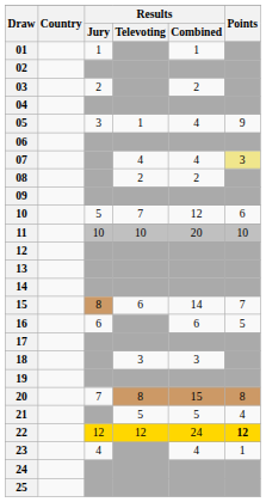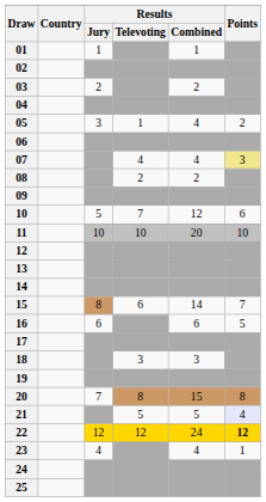 <table class="sortable wikitable collapsible plainrowheaders" style="text-align:center;">
 <tr>
 </tr>
 <tr>
 <th scope="col" rowspan="2">Draw</th>
 <th scope="col" rowspan="2">Country</th>
 <th scope="col" colspan="3">Results</th>
 <th scope="col" rowspan="2">Points</th>
 </tr>
 <tr>
 <th scope="col">Jury</th>
 <th scope="col">Televoting</th>
 <th scope="col">Combined</th>
 </tr>
 <tr>
 <th scope="row" style="text-align:center;">01</th>
 <td style="text-align:left;"></td>
 <td>1</td>
 <td style="background:#AAAAAA;"></td>
 <td>1</td>
 <td style="background:#AAAAAA;"></td>
 </tr>
 <tr>
 <th scope="row" style="text-align:center;">02</th>
 <td style="text-align:left;"></td>
 <td style="background:#AAAAAA;"></td>
 <td style="background:#AAAAAA;"></td>
 <td style="background:#AAAAAA;"></td>
 <td style="background:#AAAAAA;"></td>
 </tr>
 <tr>
 <th scope="row" style="text-align:center;">03</th>
 <td style="text-align:left;"></td>
 <td>2</td>
 <td style="background:#AAAAAA;"></td>
 <td>2</td>
 <td style="background:#AAAAAA;"></td>
 </tr>
 <tr>
 <th scope="row" style="text-align:center;">04</th>
 <td style="text-align:left;"></td>
 <td style="background:#AAAAAA;"></td>
 <td style="background:#AAAAAA;"></td>
 <td style="background:#AAAAAA;"></td>
 <td style="background:#AAAAAA;"></td>
 </tr>
 <tr>
 <th scope="row" style="text-align:center;">05</th>
 <td style="text-align:left;"></td>
 <td>3</td>
 <td>1</td>
 <td>4</td>
-<td>9</td>
+<td>2</td>
 </tr>
 <tr>
 <th scope="row" style="text-align:center;">06</th>
 <td style="text-align:left;"></td>
 <td style="background:#AAAAAA;"></td>
 <td style="background:#AAAAAA;"></td>
 <td style="background:#AAAAAA;"></td>
 <td style="background:#AAAAAA;"></td>
 </tr>
 <tr>
 <th scope="row" style="text-align:center;">07</th>
 <td style="text-align:left;"></td>
 <td style="background:#AAAAAA;"></td>
 <td>4</td>
 <td>4</td>
 <td style="background: khaki;">3</td>
 </tr>
 <tr>
 <th scope="row" style="text-align:center;">08</th>
 <td style="text-align:left;"></td>
 <td style="background:#AAAAAA;"></td>
 <td>2</td>
 <td>2</td>
 <td style="background:#AAAAAA;"></td>
 </tr>
 <tr>
 <th scope="row" style="text-align:center;">09</th>
 <td style="text-align:left;"></td>
 <td style="background:#AAAAAA;"></td>
 <td style="background:#AAAAAA;"></td>
 <td style="background:#AAAAAA;"></td>
 <td style="background:#AAAAAA;"></td>
 </tr>
 <tr>
 <th scope="row" style="text-align:center;">10</th>
 <td style="text-align:left;"></td>
 <td>5</td>
 <td>7</td>
 <td>12</td>
 <td>6</td>
 </tr>
 <tr>
 <th scope="row" style="text-align:center;">11</th>
 <td style="text-align:left;"></td>
 <td style="background:silver;">10</td>
 <td style="background:silver;">10</td>
 <td style="background:silver;">20</td>
 <td style="background:silver;">10</td>
 </tr>
 <tr>
 <th scope="row" style="text-align:center;">12</th>
 <td style="text-align:left;"></td>
 <td style="background:#AAAAAA;"></td>
 <td style="background:#AAAAAA;"></td>
 <td style="background:#AAAAAA;"></td>
 <td style="background:#AAAAAA;"></td>
 </tr>
 <tr class="sortbottom">
 <th scope="row" style="text-align:center;">13</th>
 <td style="text-align:left;"></td>
 <td style="background:#AAAAAA;"></td>
 <td style="background:#AAAAAA;"></td>
 <td style="background:#AAAAAA;"></td>
 <td style="background:#AAAAAA;"></td>
 </tr>
 <tr>
 <th scope="row" style="text-align:center;">14</th>
 <td style="text-align:left;"></td>
 <td style="background:#AAAAAA;"></td>
 <td style="background:#AAAAAA;"></td>
 <td style="background:#AAAAAA;"></td>
 <td style="background:#AAAAAA;"></td>
 </tr>
 <tr>
 <th scope="row" style="text-align:center;">15</th>
 <td style="text-align:left;"></td>
 <td style="background:#CC9966;">8</td>
 <td>6</td>
 <td>14</td>
 <td>7</td>
 </tr>
 <tr>
 <th scope="row" style="text-align:center;">16</th>
 <td style="text-align:left;"></td>
 <td>6</td>
 <td style="background:#AAAAAA;"></td>
 <td>6</td>
 <td>5</td>
 </tr>
 <tr>
 <th scope="row" style="text-align:center;">17</th>
 <td style="text-align:left;"></td>
 <td style="background:#AAAAAA;"></td>
 <td style="background:#AAAAAA;"></td>
 <td style="background:#AAAAAA;"></td>
 <td style="background:#AAAAAA;"></td>
 </tr>
 <tr>
 <th scope="row" style="text-align:center;">18</th>
 <td style="text-align:left;"></td>
 <td style="background:#AAAAAA;"></td>
 <td>3</td>
 <td>3</td>
 <td style="background:#AAAAAA;"></td>
 </tr>
 <tr>
 <th scope="row" style="text-align:center;">19</th>
 <td style="text-align:left;"></td>
 <td style="background:#AAAAAA;"></td>
 <td style="background:#AAAAAA;"></td>
 <td style="background:#AAAAAA;"></td>
 <td style="background:#AAAAAA;"></td>
 </tr>
 <tr>
 <th scope="row" style="text-align:center;">20</th>
 <td style="text-align:left;"></td>
 <td>7</td>
 <td style="background:#CC9966;">8</td>
 <td style="background:#CC9966;">15</td>
 <td style="background:#CC9966;">8</td>
 </tr>
 <tr>
 <th scope="row" style="text-align:center;">21</th>
 <td style="text-align:left;"></td>
 <td style="background:#AAAAAA;"></td>
 <td>5</td>
 <td>5</td>
-<td>4</td>
+<td style="background: lavender;">4</td>
 </tr>
 <tr>
 <th scope="row" style="text-align:center;">22</th>
 <td style="text-align:left;"></td>
 <td style="background:gold;">12</td>
 <td style="background:gold;">12</td>
 <td style="background:gold;">24</td>
 <td style="background:gold;"><strong>12</strong></td>
 </tr>
 <tr>
 <th scope="row" style="text-align:center;">23</th>
 <td style="text-align:left;"></td>
 <td>4</td>
 <td style="background:#AAAAAA;"></td>
 <td>4</td>
 <td>1</td>
 </tr>
 <tr>
 <th scope="row" style="text-align:center;">24</th>
 <td style="text-align:left;"></td>
 <td style="background:#AAAAAA;"></td>
 <td style="background:#AAAAAA;"></td>
 <td style="background:#AAAAAA;"></td>
 <td style="background:#AAAAAA;"></td>
 </tr>
 <tr>
 <th scope="row" style="text-align:center;">25</th>
 <td style="text-align:left;"></td>
 <td style="background:#AAAAAA;"></td>
 <td style="background:#AAAAAA;"></td>
 <td style="background:#AAAAAA;"></td>
 <td style="background:#AAAAAA;"></td>
 </tr>
 </table>
